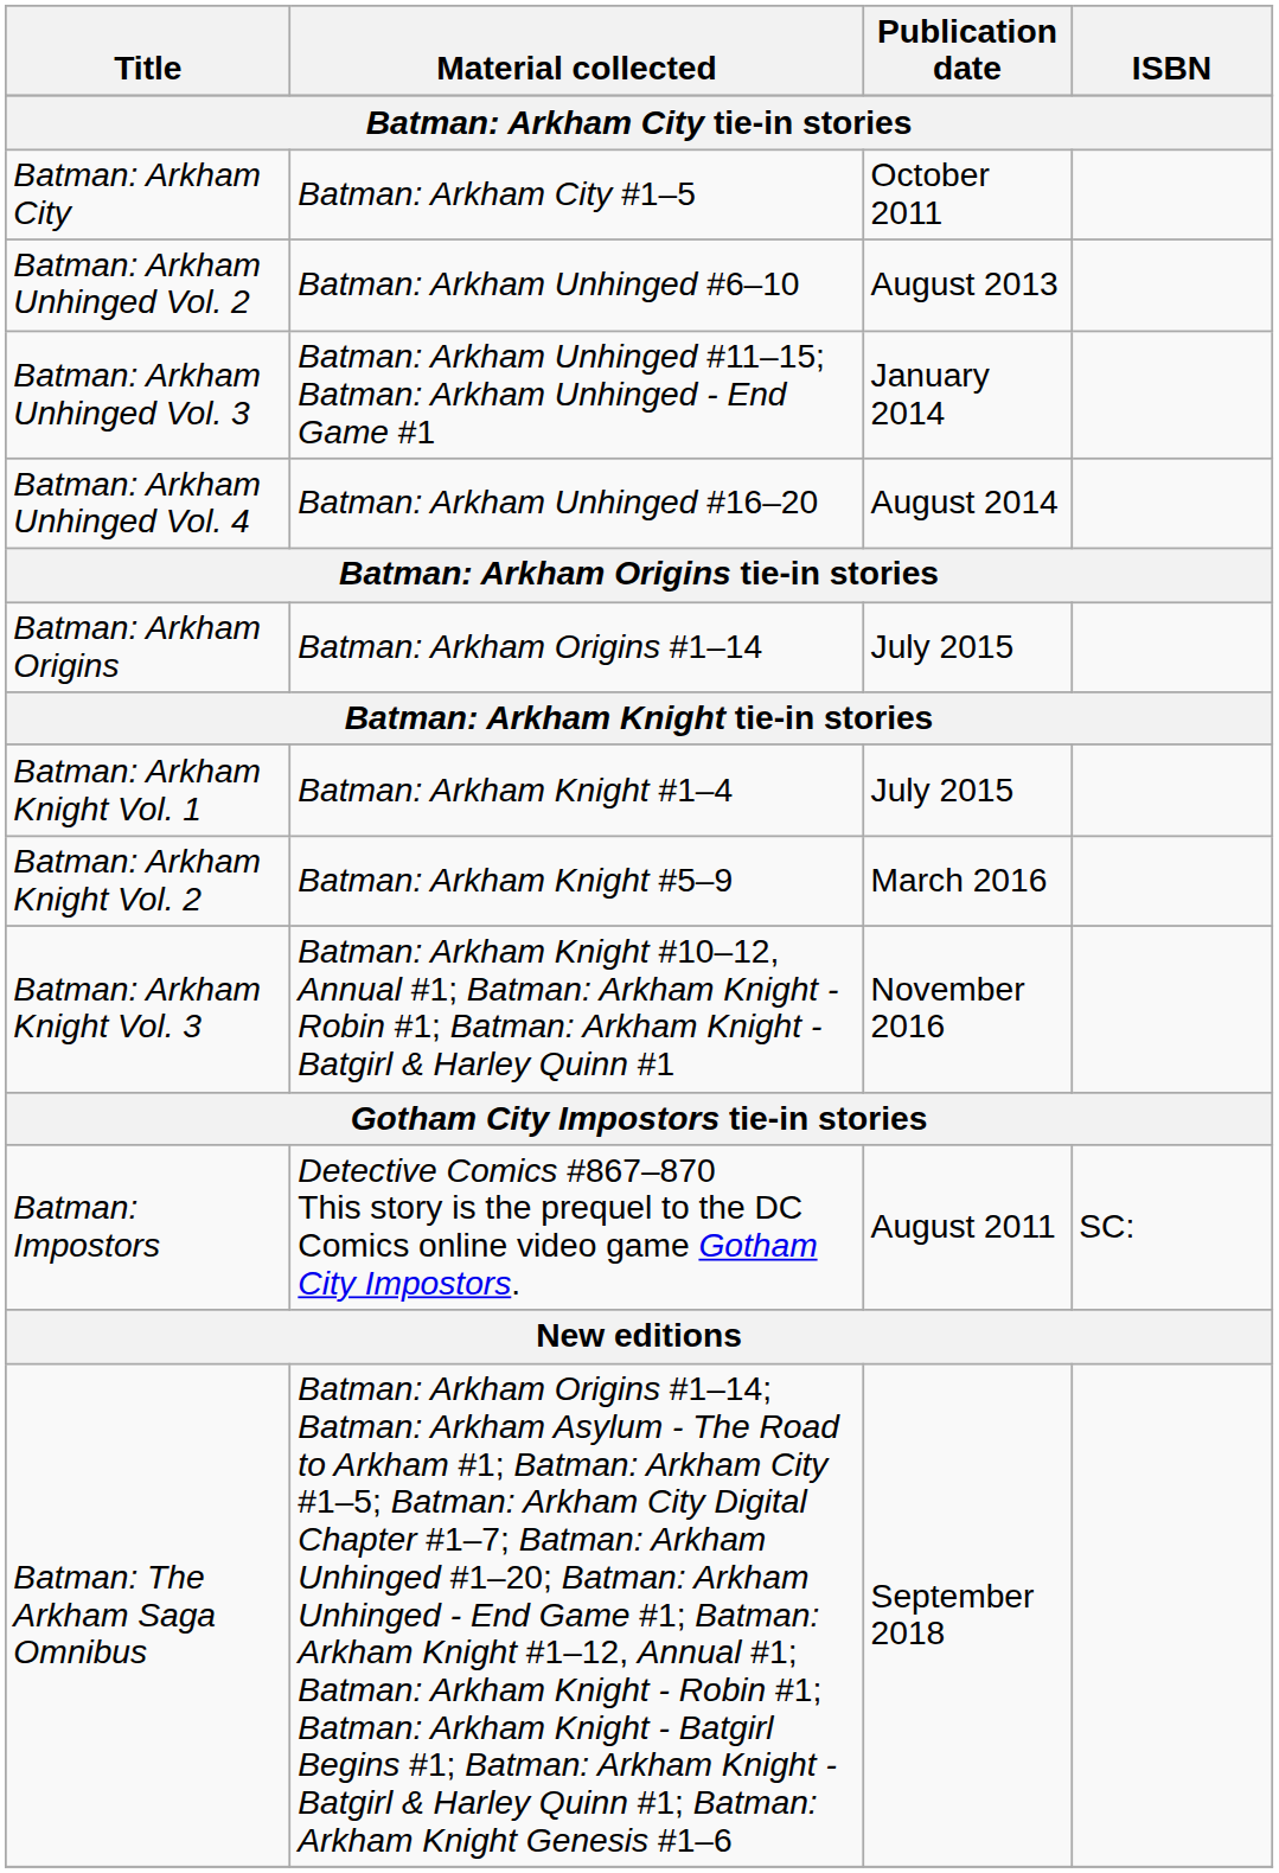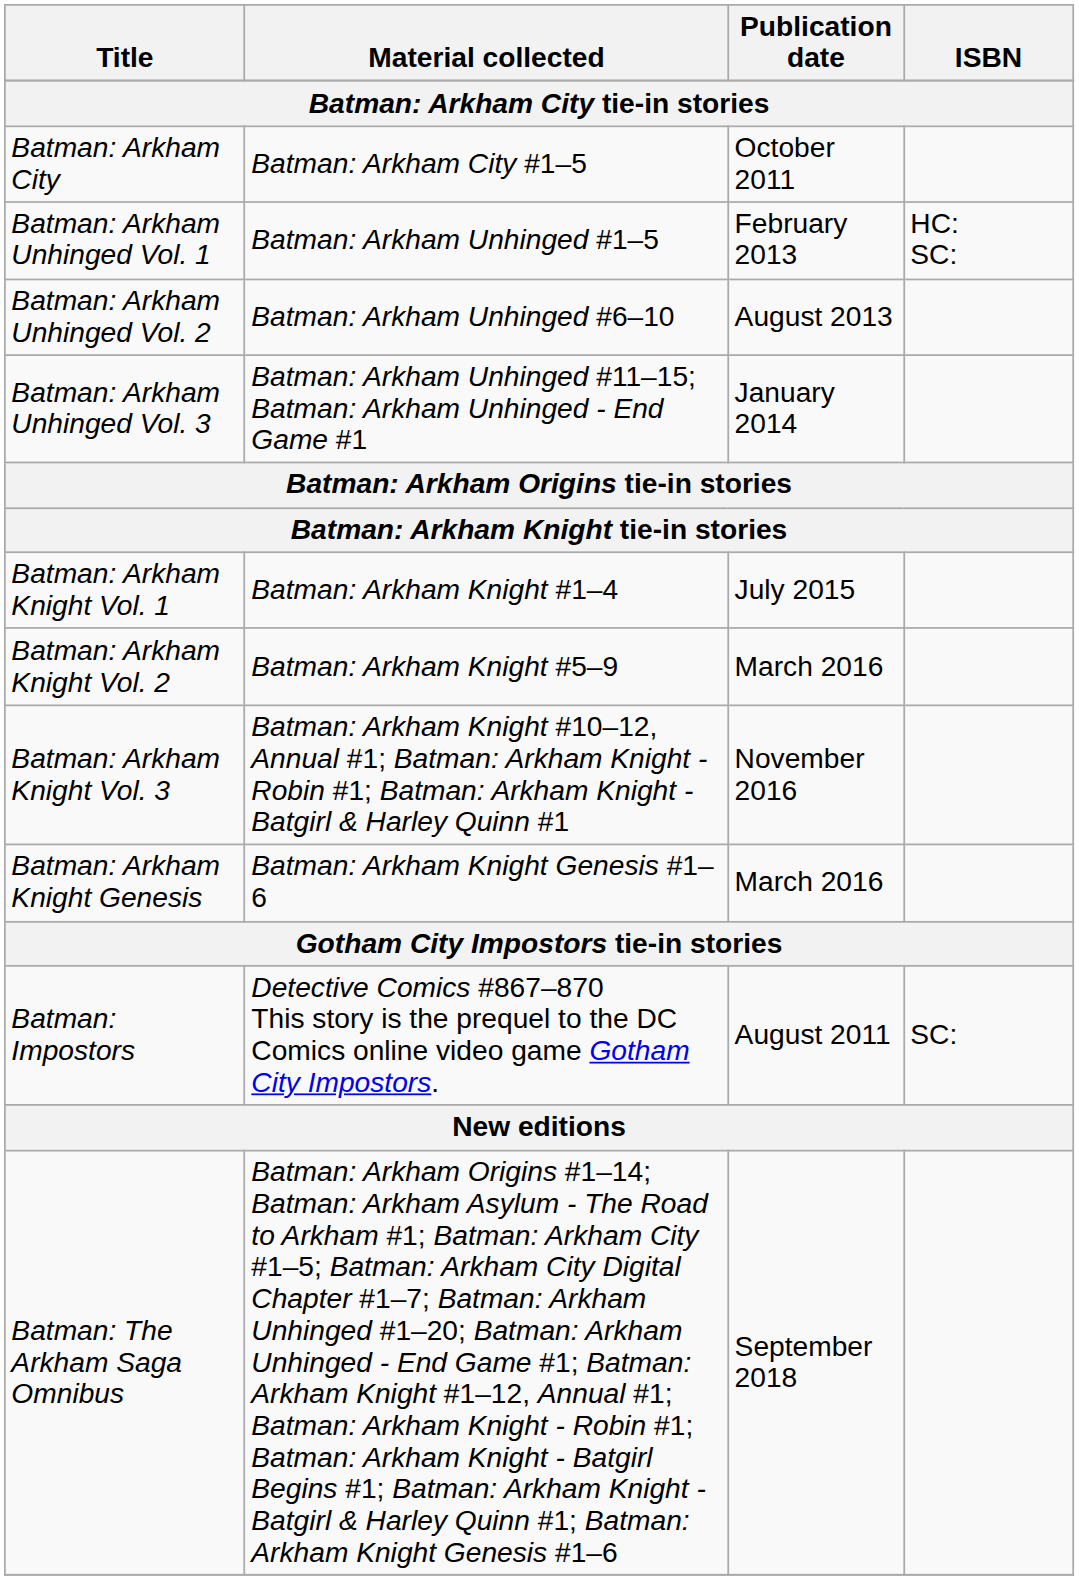 <table class="wikitable collapsible">
 <tr>
 <th style="vertical-align:bottom; width:200px;">Title</th>
 <th style="vertical-align:bottom; width:500px;" class="unsortable">Material collected</th>
 <th style="vertical-align:bottom; width:100px;">Publication date</th>
 <th style="vertical-align:bottom; width:150px;">ISBN</th>
 </tr>
 <tr style="vertical-align:top;">
 </tr>
 <tr>
 <th colspan="4"><em>Batman: Arkham City</em> tie-in stories</th>
 </tr>
 <tr>
 <td><em>Batman: Arkham City</em></td>
 <td><em>Batman: Arkham City</em> #1–5</td>
 <td>October 2011</td>
 <td></td>
 </tr>
 <tr>
+<td><em>Batman: Arkham Unhinged Vol. 1</em></td>
+<td><em>Batman: Arkham Unhinged</em> #1–5</td>
+<td>February 2013</td>
+<td>HC: <br>SC: </td>
+</tr>
+<tr>
 <td><em>Batman: Arkham Unhinged Vol. 2</em></td>
 <td><em>Batman: Arkham Unhinged</em> #6–10</td>
 <td>August 2013</td>
 <td></td>
 </tr>
 <tr>
 <td><em>Batman: Arkham Unhinged Vol. 3</em></td>
 <td><em>Batman: Arkham Unhinged</em> #11–15; <em>Batman: Arkham Unhinged - End Game</em> #1</td>
 <td>January 2014</td>
 <td></td>
 </tr>
 <tr>
-<td><em>Batman: Arkham Unhinged Vol. 4</em></td>
-<td><em>Batman: Arkham Unhinged</em> #16–20</td>
-<td>August 2014</td>
-<td></td>
-</tr>
-<tr>
 <th colspan="4"><em>Batman: Arkham Origins</em> tie-in stories</th>
-</tr>
-<tr>
-<td><em>Batman: Arkham Origins</em></td>
-<td><em>Batman: Arkham Origins</em> #1–14</td>
-<td>July 2015</td>
-<td></td>
 </tr>
 <tr>
 <th colspan="4"><em>Batman: Arkham Knight</em> tie-in stories</th>
 </tr>
 <tr>
 <td><em>Batman: Arkham Knight Vol. 1</em></td>
 <td><em>Batman: Arkham Knight</em> #1–4</td>
 <td>July 2015</td>
 <td></td>
 </tr>
 <tr>
 <td><em>Batman: Arkham Knight Vol. 2</em></td>
 <td><em>Batman: Arkham Knight</em> #5–9</td>
 <td>March 2016</td>
 <td></td>
 </tr>
 <tr>
 <td><em>Batman: Arkham Knight Vol. 3</em></td>
 <td><em>Batman: Arkham Knight</em> #10–12, <em>Annual</em> #1; <em>Batman: Arkham Knight - Robin</em> #1; <em>Batman: Arkham Knight - Batgirl & Harley Quinn</em> #1</td>
 <td>November 2016</td>
 <td></td>
 </tr>
 <tr>
+<td><em>Batman: Arkham Knight Genesis</em></td>
+<td><em>Batman: Arkham Knight Genesis</em> #1–6</td>
+<td>March 2016</td>
+<td></td>
+</tr>
+<tr>
 <th colspan="4"><em>Gotham City Impostors</em> tie-in stories</th>
 </tr>
 <tr>
 <td><em>Batman: Impostors</em></td>
 <td><em>Detective Comics</em> #867–870<br>This story is the prequel to the DC Comics online video game <em><a href='#'>Gotham City Impostors</a></em>.</td>
 <td>August 2011</td>
 <td>SC: </td>
 </tr>
 <tr>
 <th colspan="4">New editions</th>
 </tr>
 <tr>
 <td><em>Batman: The Arkham Saga Omnibus</em></td>
 <td><em>Batman: Arkham Origins</em> #1–14; <em>Batman: Arkham Asylum - The Road to Arkham</em> #1; <em>Batman: Arkham City</em> #1–5; <em>Batman: Arkham City Digital Chapter</em> #1–7; <em>Batman: Arkham Unhinged</em> #1–20; <em>Batman: Arkham Unhinged - End Game</em> #1; <em>Batman: Arkham Knight</em> #1–12, <em>Annual</em> #1; <em>Batman: Arkham Knight - Robin</em> #1; <em>Batman: Arkham Knight - Batgirl Begins</em> #1; <em>Batman: Arkham Knight - Batgirl & Harley Quinn</em> #1; <em>Batman: Arkham Knight Genesis</em> #1–6</td>
 <td>September 2018</td>
 <td></td>
 </tr>
 <tr>
 </tr>
 </table>
